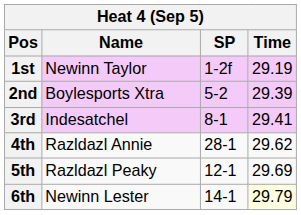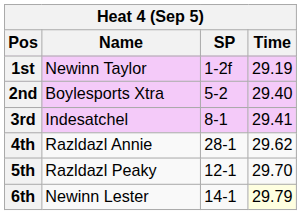 <table class="wikitable">
 <tr>
 <th colspan="6">Heat 4 (Sep 5)</th>
 </tr>
 <tr>
 <th width=20>Pos</th>
 <th width=150>Name</th>
 <th width=40>SP</th>
 <th width=40>Time</th>
 </tr>
 <tr style="background: #f4caf9;">
 <th>1st</th>
 <td>Newinn Taylor</td>
 <td>1-2f</td>
 <td>29.19</td>
 </tr>
 <tr style="background: #f4caf9;">
 <th>2nd</th>
 <td>Boylesports Xtra</td>
 <td>5-2</td>
-<td>29.39</td>
+<td>29.40</td>
 </tr>
 <tr style="background: #f4caf9;">
 <th>3rd</th>
 <td>Indesatchel</td>
 <td>8-1</td>
 <td>29.41</td>
 </tr>
 <tr>
 <th>4th</th>
 <td>Razldazl Annie</td>
 <td>28-1</td>
 <td>29.62</td>
 </tr>
 <tr>
 <th>5th</th>
 <td>Razldazl Peaky</td>
 <td>12-1</td>
-<td>29.69</td>
+<td>29.70</td>
 </tr>
 <tr>
 <th>6th</th>
 <td>Newinn Lester</td>
 <td>14-1</td>
 <td style="background: lightyellow;">29.79</td>
 </tr>
 </table>
